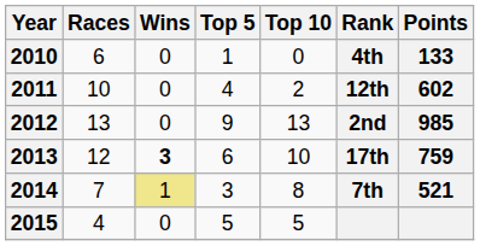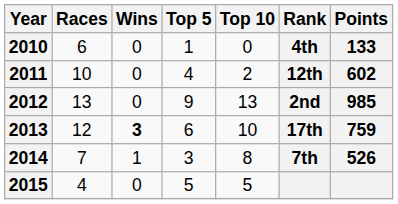 <table class="wikitable" style="text-align:center; font-size:90%">
 <tr>
 <th>Year</th>
 <th>Races</th>
 <th>Wins</th>
 <th>Top 5</th>
 <th>Top 10</th>
 <th>Rank</th>
 <th>Points</th>
 </tr>
 <tr>
 <th>2010</th>
 <td>6</td>
 <td>0</td>
 <td>1</td>
 <td>0</td>
 <th>4th</th>
 <th>133</th>
 </tr>
 <tr>
 <th>2011</th>
 <td>10</td>
 <td>0</td>
 <td>4</td>
 <td>2</td>
 <th>12th</th>
 <th>602</th>
 </tr>
 <tr>
 <th>2012</th>
 <td>13</td>
 <td>0</td>
 <td>9</td>
 <td>13</td>
 <th>2nd</th>
 <th>985</th>
 </tr>
 <tr>
 <th>2013</th>
 <td>12</td>
 <td><strong>3</strong></td>
 <td>6</td>
 <td>10</td>
 <th>17th</th>
 <th>759</th>
 </tr>
 <tr>
 <th>2014</th>
 <td>7</td>
-<td style="background: khaki;">1</td>
+<td>1</td>
 <td>3</td>
 <td>8</td>
 <th>7th</th>
-<th>521</th>
+<th>526</th>
 </tr>
 <tr>
 <th>2015</th>
 <td>4</td>
 <td>0</td>
 <td>5</td>
 <td>5</td>
 <th></th>
 <th></th>
 </tr>
 <tr>
 </tr>
 </table>
